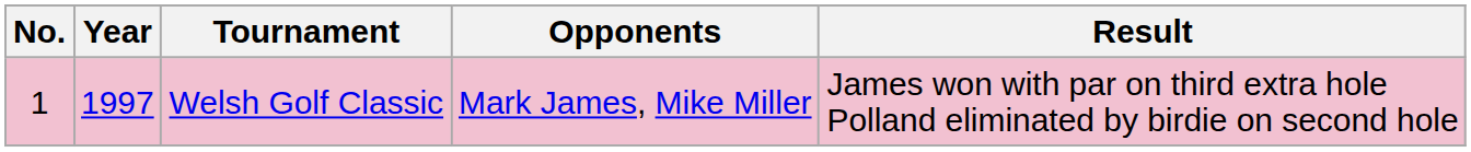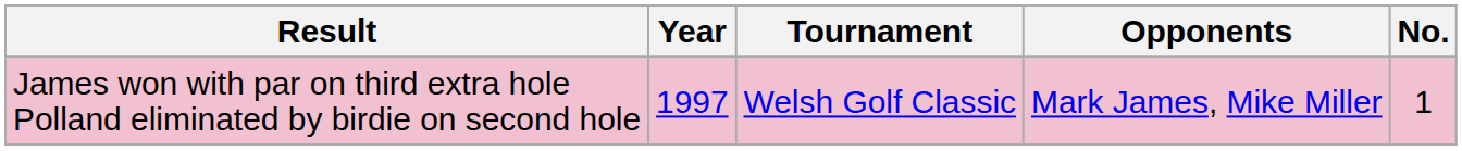 <table class="wikitable" style="font-size:95%;">
 <tr>
-<th>No.</th>
+<th>Result</th>
 <th>Year</th>
 <th>Tournament</th>
 <th>Opponents</th>
-<th>Result</th>
+<th>No.</th>
 </tr>
 <tr style="background:#F2C1D1;">
-<td align=center>1</td>
+<td>James won with par on third extra hole<br>Polland eliminated by birdie on second hole</td>
 <td><a href='#'>1997</a></td>
 <td><a href='#'>Welsh Golf Classic</a></td>
 <td> <a href='#'>Mark James</a>,  <a href='#'>Mike Miller</a></td>
-<td>James won with par on third extra hole<br>Polland eliminated by birdie on second hole</td>
+<td align=center>1</td>
 </tr>
 </table>
